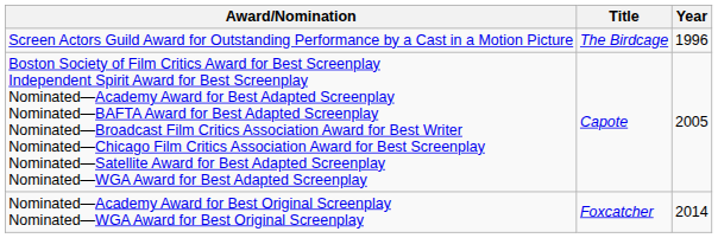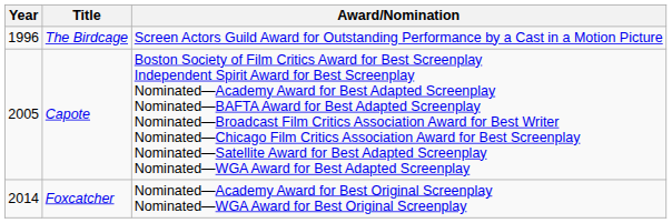 <table class="wikitable">
 <tr>
+<th>Year</th>
+<th>Title</th>
 <th>Award/Nomination</th>
-<th>Title</th>
-<th>Year</th>
 </tr>
 <tr>
+<td>1996</td>
+<td><em><a href='#'>The Birdcage</a></em></td>
 <td><a href='#'>Screen Actors Guild Award for Outstanding Performance by a Cast in a Motion Picture</a></td>
-<td><em><a href='#'>The Birdcage</a></em></td>
-<td>1996</td>
 </tr>
 <tr>
+<td>2005</td>
+<td><em><a href='#'>Capote</a></em></td>
 <td><a href='#'>Boston Society of Film Critics Award for Best Screenplay</a><br><a href='#'>Independent Spirit Award for Best Screenplay</a><br>Nominated—<a href='#'>Academy Award for Best Adapted Screenplay</a><br>Nominated—<a href='#'>BAFTA Award for Best Adapted Screenplay</a><br>Nominated—<a href='#'>Broadcast Film Critics Association Award for Best Writer</a><br>Nominated—<a href='#'>Chicago Film Critics Association Award for Best Screenplay</a><br>Nominated—<a href='#'>Satellite Award for Best Adapted Screenplay</a><br>Nominated—<a href='#'>WGA Award for Best Adapted Screenplay</a></td>
-<td><em><a href='#'>Capote</a></em></td>
-<td>2005</td>
 </tr>
 <tr>
+<td>2014</td>
+<td><em><a href='#'>Foxcatcher</a></em></td>
 <td>Nominated—<a href='#'>Academy Award for Best Original Screenplay</a><br>Nominated—<a href='#'>WGA Award for Best Original Screenplay</a></td>
-<td><em><a href='#'>Foxcatcher</a></em></td>
-<td>2014</td>
 </tr>
 </table>
